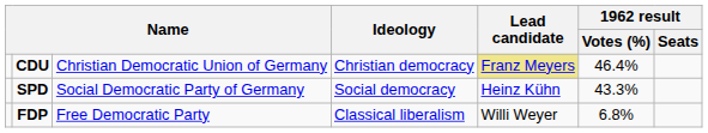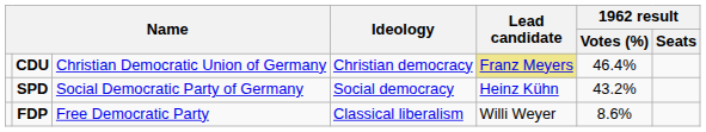 <table class="wikitable">
 <tr>
 <th rowspan=2 colspan=3>Name</th>
 <th rowspan=2>Ideology</th>
 <th rowspan=2>Lead<br>candidate</th>
 <th colspan=2>1962 result</th>
 </tr>
 <tr>
 <th>Votes (%)</th>
 <th>Seats</th>
 </tr>
 <tr>
 <td bgcolor=></td>
 <td align=center><strong>CDU</strong></td>
 <td><a href='#'>Christian Democratic Union of Germany</a><br></td>
 <td><a href='#'>Christian democracy</a></td>
 <td style="background: khaki;"><a href='#'>Franz Meyers</a></td>
 <td align=center>46.4%</td>
 <td></td>
 </tr>
 <tr>
 <td bgcolor=></td>
 <td align=center><strong>SPD</strong></td>
 <td><a href='#'>Social Democratic Party of Germany</a><br></td>
 <td><a href='#'>Social democracy</a></td>
 <td><a href='#'>Heinz Kühn</a></td>
-<td align=center>43.3%</td>
+<td align=center>43.2%</td>
 <td></td>
 </tr>
 <tr>
 <td bgcolor=></td>
 <td align=center><strong>FDP</strong></td>
 <td><a href='#'>Free Democratic Party</a><br></td>
 <td><a href='#'>Classical liberalism</a></td>
 <td>Willi Weyer</td>
-<td align=center>6.8%</td>
+<td align=center>8.6%</td>
 <td></td>
 </tr>
 </table>
